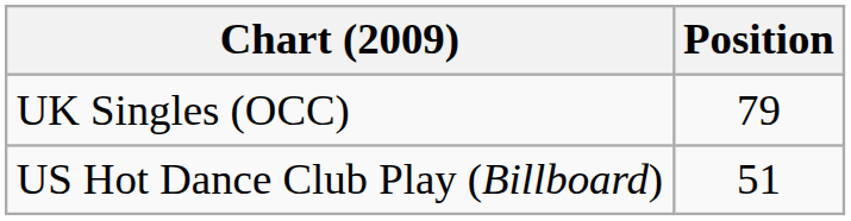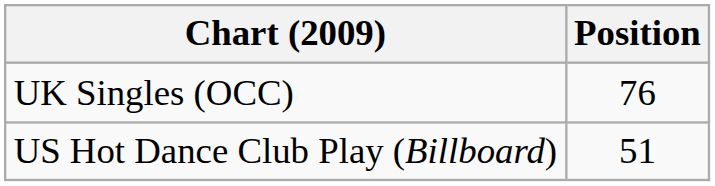 <table class="wikitable sortable">
 <tr>
 <th>Chart (2009)</th>
 <th>Position</th>
 </tr>
 <tr>
 <td>UK Singles (OCC)</td>
-<td style="text-align:center;">79</td>
+<td style="text-align:center;">76</td>
 </tr>
 <tr>
 <td>US Hot Dance Club Play (<em>Billboard</em>)</td>
 <td style="text-align:center;">51</td>
 </tr>
 </table>
